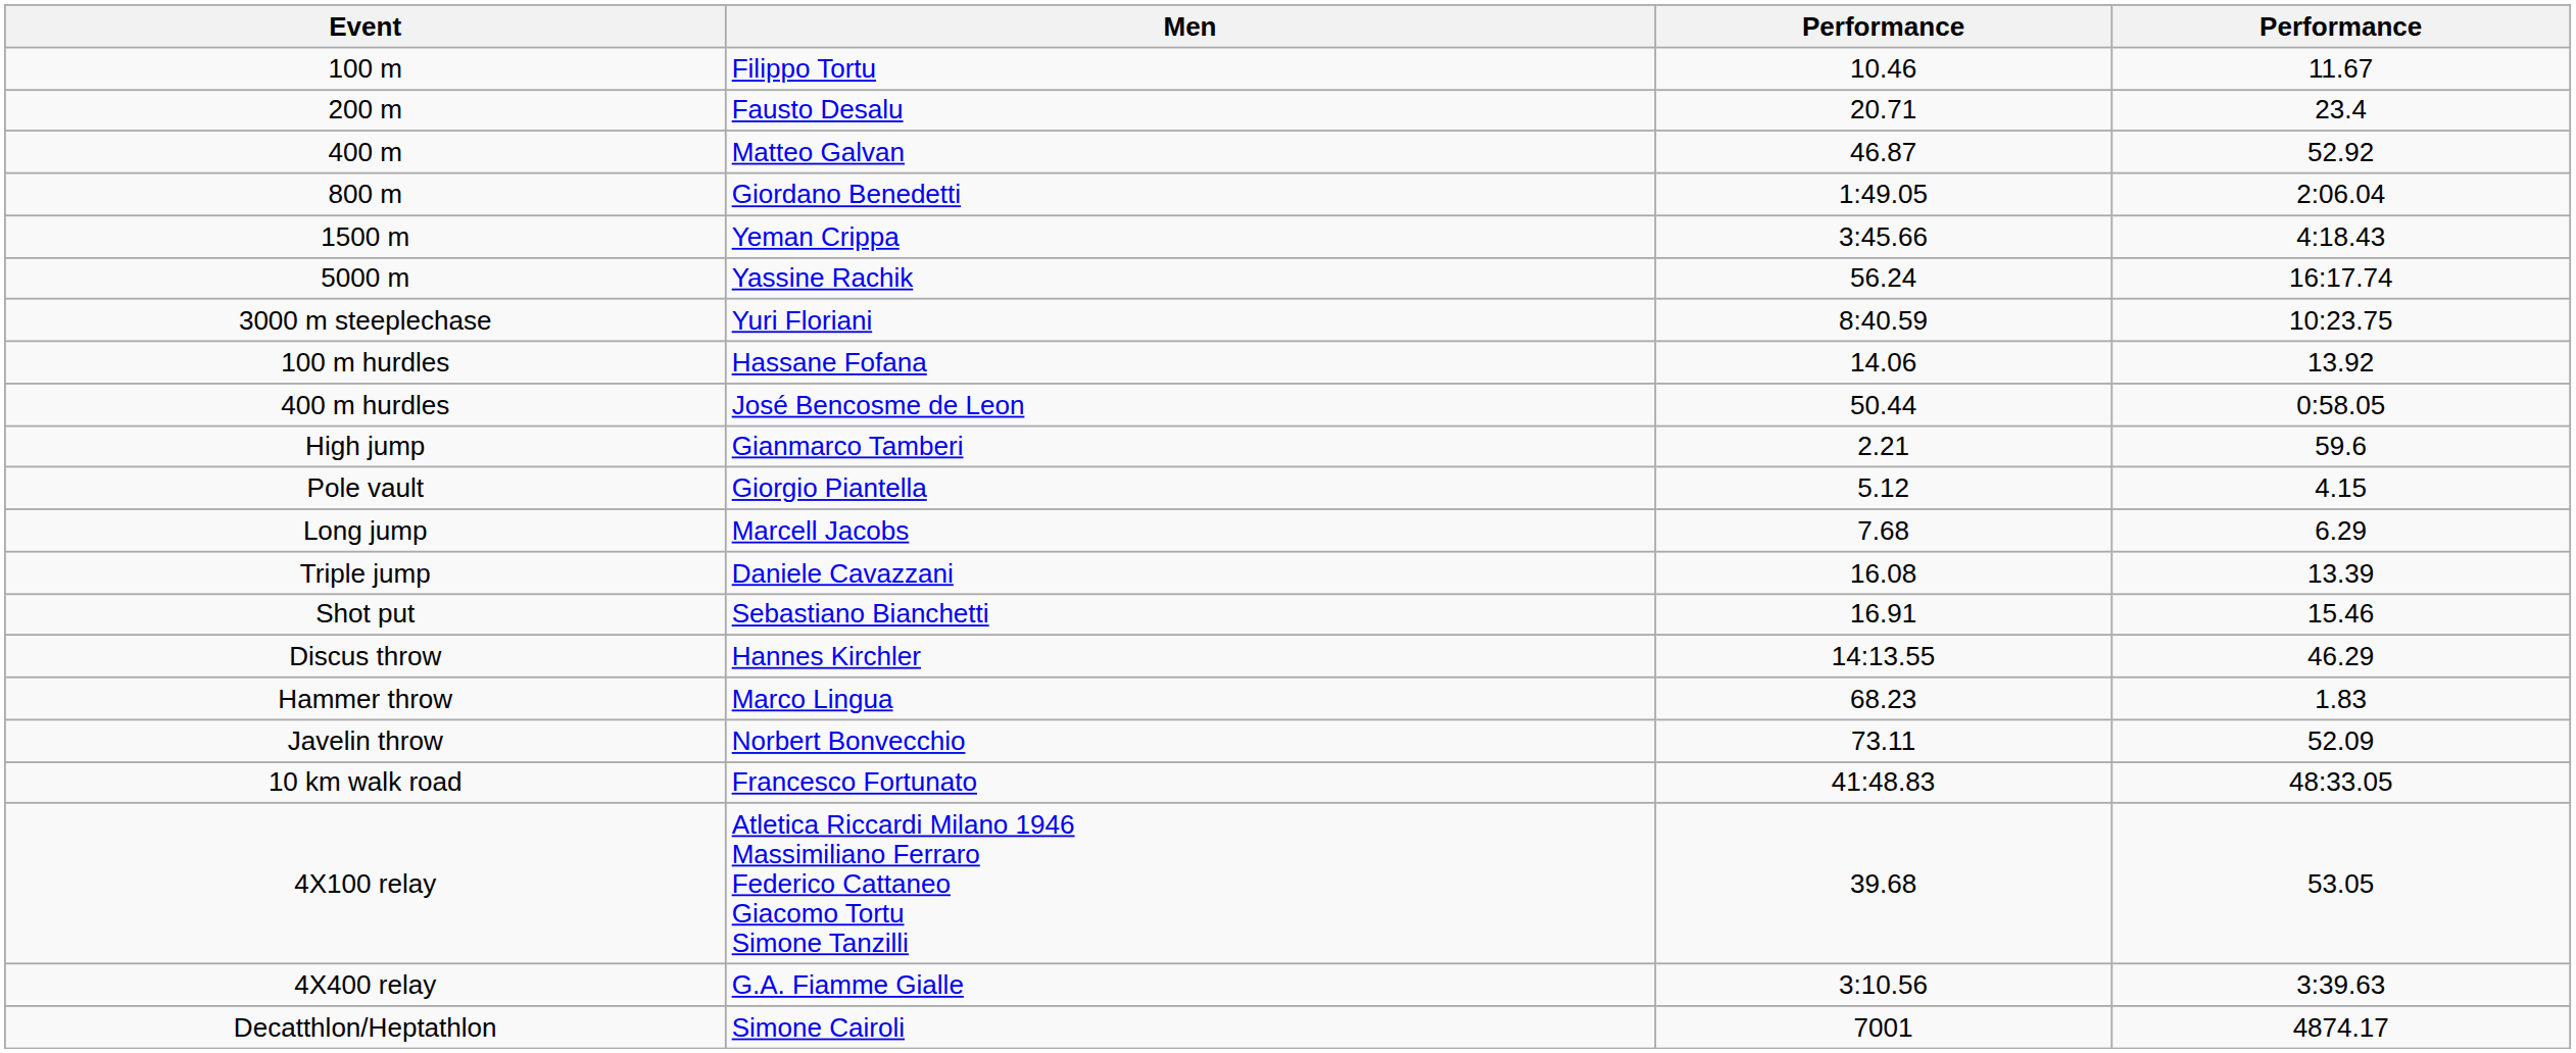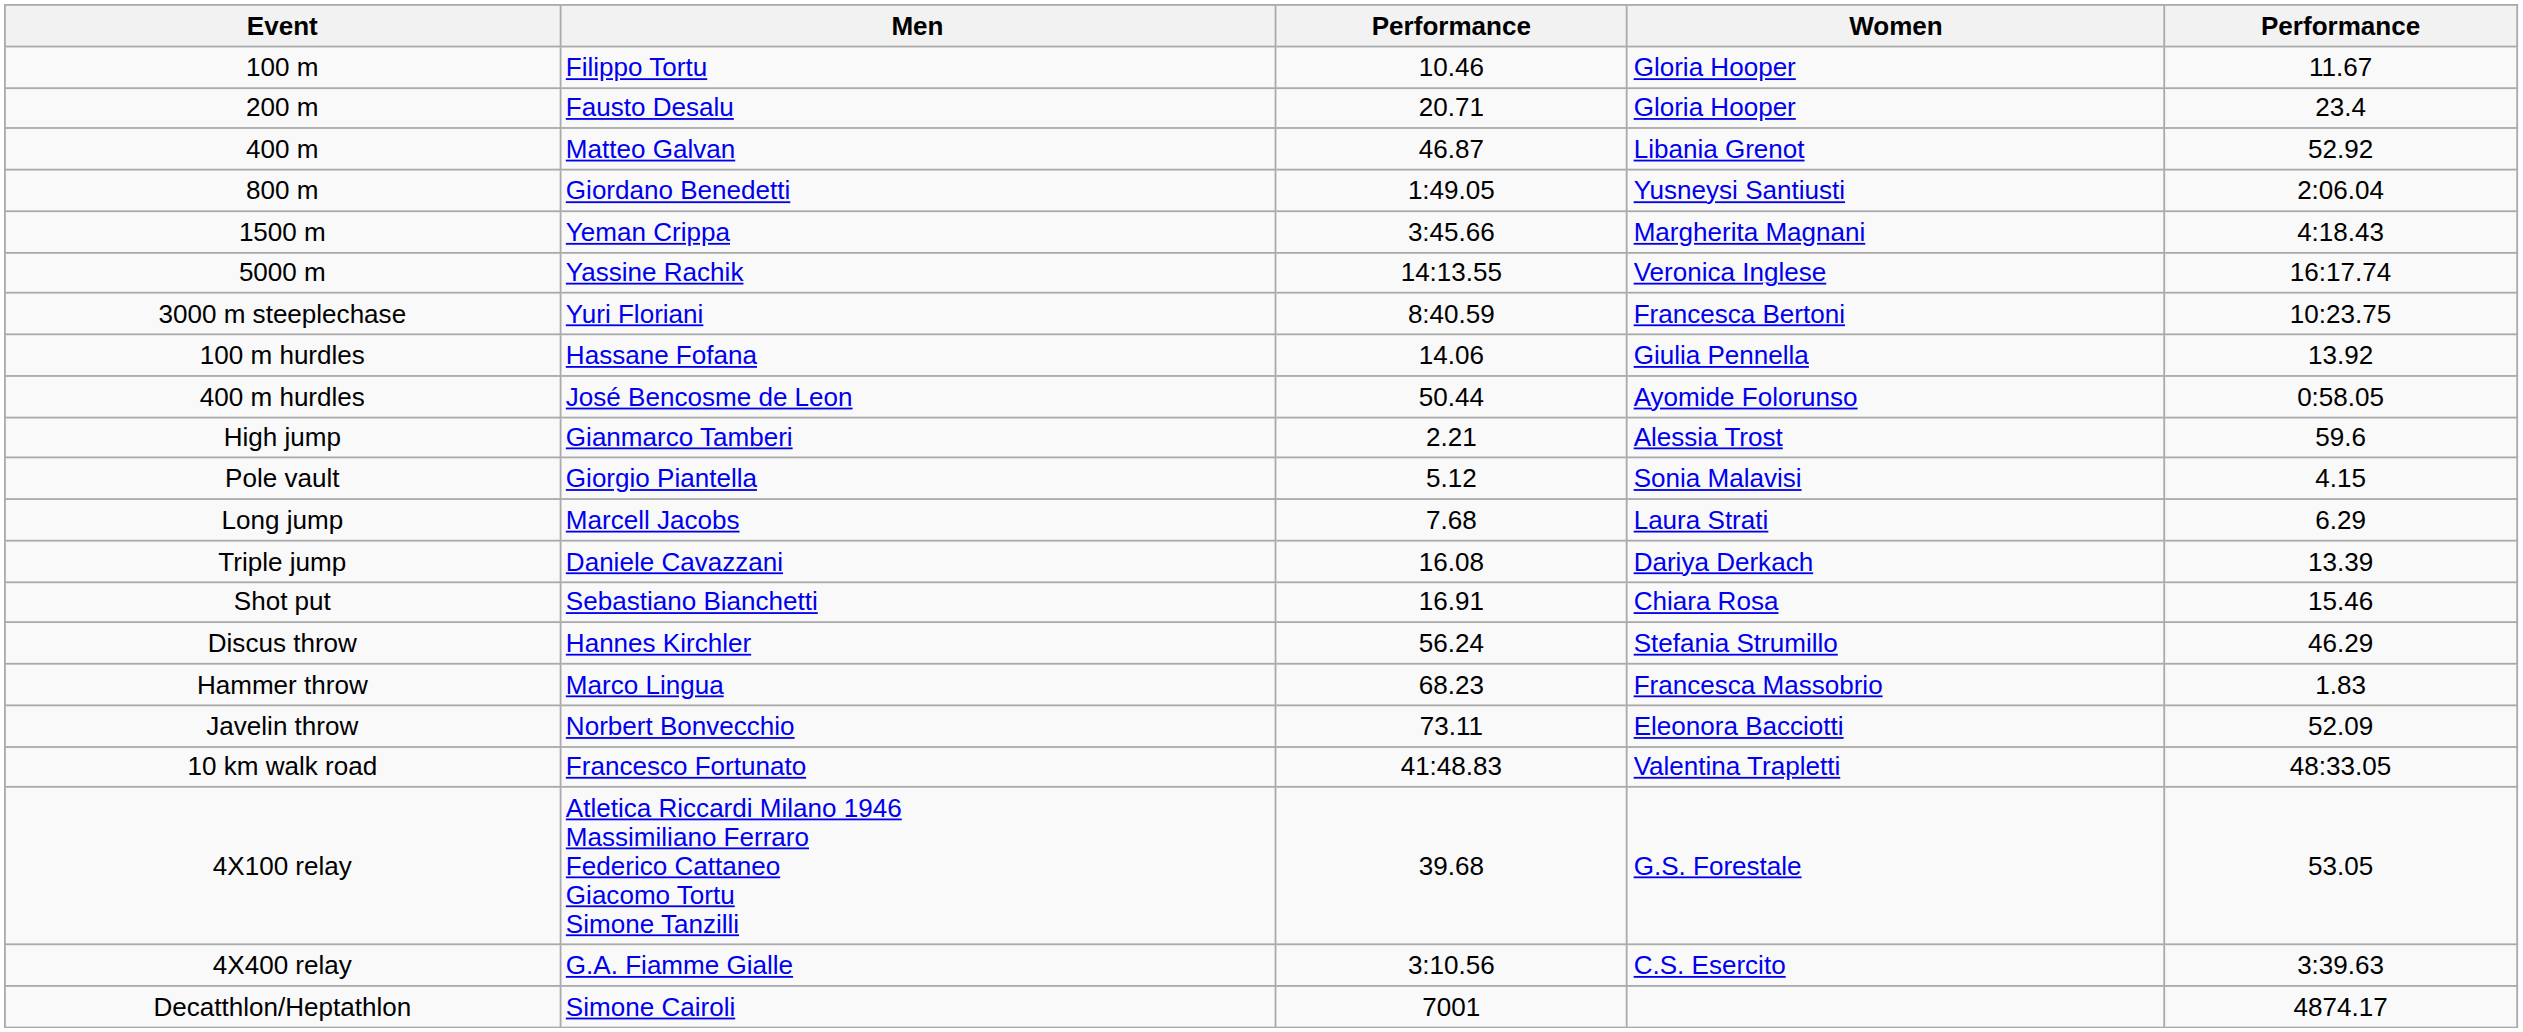 <table class="wikitable" width=70% style="font-size:90%; text-align:center;">
 <tr>
 <th>Event</th>
 <th>Men</th>
 <th>Performance</th>
+<th>Women</th>
 <th>Performance</th>
 </tr>
 <tr>
 <td>100 m</td>
 <td align=left><a href='#'>Filippo Tortu</a></td>
 <td>10.46</td>
+<td align=left><a href='#'>Gloria Hooper</a></td>
 <td>11.67</td>
 </tr>
 <tr>
 <td>200 m</td>
 <td align=left><a href='#'>Fausto Desalu</a></td>
 <td>20.71</td>
+<td align=left><a href='#'>Gloria Hooper</a></td>
 <td>23.4</td>
 </tr>
 <tr>
 <td>400 m</td>
 <td align=left><a href='#'>Matteo Galvan</a></td>
 <td>46.87</td>
+<td align=left><a href='#'>Libania Grenot</a></td>
 <td>52.92</td>
 </tr>
 <tr>
 <td>800 m</td>
 <td align=left><a href='#'>Giordano Benedetti</a></td>
 <td>1:49.05</td>
+<td align=left><a href='#'>Yusneysi Santiusti</a></td>
 <td>2:06.04</td>
 </tr>
 <tr>
 <td>1500 m</td>
 <td align=left><a href='#'>Yeman Crippa</a></td>
 <td>3:45.66</td>
+<td align=left><a href='#'>Margherita Magnani</a></td>
 <td>4:18.43</td>
 </tr>
 <tr>
 <td>5000 m</td>
 <td align=left><a href='#'>Yassine Rachik</a></td>
-<td>56.24</td>
+<td>14:13.55</td>
+<td align=left><a href='#'>Veronica Inglese</a></td>
 <td>16:17.74</td>
 </tr>
 <tr>
 <td>3000 m steeplechase</td>
 <td align=left><a href='#'>Yuri Floriani</a></td>
 <td>8:40.59</td>
+<td align=left><a href='#'>Francesca Bertoni</a></td>
 <td>10:23.75</td>
 </tr>
 <tr>
 <td>100 m hurdles</td>
 <td align=left><a href='#'>Hassane Fofana</a></td>
 <td>14.06</td>
+<td align=left><a href='#'>Giulia Pennella</a></td>
 <td>13.92</td>
 </tr>
 <tr>
 <td>400 m hurdles</td>
 <td align=left><a href='#'>José Bencosme de Leon</a></td>
 <td>50.44</td>
+<td align=left><a href='#'>Ayomide Folorunso</a></td>
 <td>0:58.05</td>
 </tr>
 <tr>
 <td>High jump</td>
 <td align=left><a href='#'>Gianmarco Tamberi</a></td>
 <td>2.21</td>
+<td align=left><a href='#'>Alessia Trost</a></td>
 <td>59.6</td>
 </tr>
 <tr>
 <td>Pole vault</td>
 <td align=left><a href='#'>Giorgio Piantella</a></td>
 <td>5.12</td>
+<td align=left><a href='#'>Sonia Malavisi</a></td>
 <td>4.15</td>
 </tr>
 <tr>
 <td>Long jump</td>
 <td align=left><a href='#'>Marcell Jacobs</a></td>
 <td>7.68</td>
+<td align=left><a href='#'>Laura Strati</a></td>
 <td>6.29</td>
 </tr>
 <tr>
 <td>Triple jump</td>
 <td align=left><a href='#'>Daniele Cavazzani</a></td>
 <td>16.08</td>
+<td align=left><a href='#'>Dariya Derkach</a></td>
 <td>13.39</td>
 </tr>
 <tr>
 <td>Shot put</td>
 <td align=left><a href='#'>Sebastiano Bianchetti</a></td>
 <td>16.91</td>
+<td align=left><a href='#'>Chiara Rosa</a></td>
 <td>15.46</td>
 </tr>
 <tr>
 <td>Discus throw</td>
 <td align=left><a href='#'>Hannes Kirchler</a></td>
-<td>14:13.55</td>
+<td>56.24</td>
+<td align=left><a href='#'>Stefania Strumillo</a></td>
 <td>46.29</td>
 </tr>
 <tr>
 <td>Hammer throw</td>
 <td align=left><a href='#'>Marco Lingua</a></td>
 <td>68.23</td>
+<td align=left><a href='#'>Francesca Massobrio</a></td>
 <td>1.83</td>
 </tr>
 <tr>
 <td>Javelin throw</td>
 <td align=left><a href='#'>Norbert Bonvecchio</a></td>
 <td>73.11</td>
+<td align=left><a href='#'>Eleonora Bacciotti</a></td>
 <td>52.09</td>
 </tr>
 <tr>
 <td>10 km walk road</td>
 <td align=left><a href='#'>Francesco Fortunato</a></td>
 <td>41:48.83</td>
+<td align=left><a href='#'>Valentina Trapletti</a></td>
 <td>48:33.05</td>
 </tr>
 <tr>
 <td>4X100 relay</td>
 <td align=left><a href='#'>Atletica Riccardi Milano 1946</a><br><a href='#'>Massimiliano Ferraro</a><br><a href='#'>Federico Cattaneo</a><br><a href='#'>Giacomo Tortu</a><br><a href='#'>Simone Tanzilli</a></td>
 <td>39.68</td>
+<td align=left><a href='#'>G.S. Forestale</a></td>
 <td>53.05</td>
 </tr>
 <tr>
 <td>4X400 relay</td>
 <td align=left><a href='#'>G.A. Fiamme Gialle</a></td>
 <td>3:10.56</td>
+<td align=left><a href='#'>C.S. Esercito</a></td>
 <td>3:39.63</td>
 </tr>
 <tr>
 <td>Decatthlon/Heptathlon</td>
 <td align=left><a href='#'>Simone Cairoli</a></td>
 <td>7001</td>
+<td align=left></td>
 <td>4874.17</td>
 </tr>
 </table>
